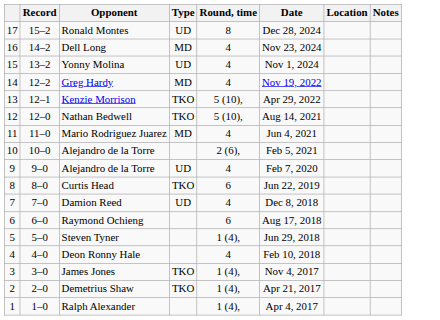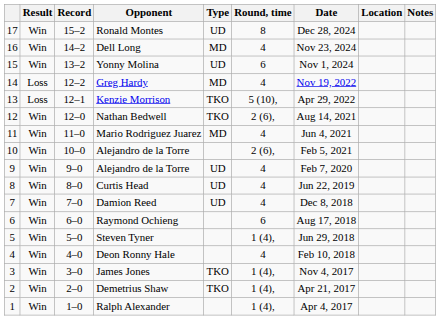 <table class="wikitable" style="text-align:center">
 <tr>
 <th></th>
+<th>Result</th>
 <th>Record</th>
 <th>Opponent</th>
 <th>Type</th>
 <th>Round, time</th>
 <th>Date</th>
 <th>Location</th>
 <th>Notes</th>
 </tr>
 <tr>
 <td>17</td>
+<td>Win</td>
 <td>15–2</td>
 <td align=left>Ronald Montes</td>
 <td>UD</td>
 <td>8</td>
 <td>Dec 28, 2024</td>
 <td style="text-align:left;"></td>
 <td></td>
 </tr>
 <tr>
 <td>16</td>
+<td>Win</td>
 <td>14–2</td>
 <td align=left>Dell Long</td>
 <td>MD</td>
 <td>4</td>
 <td>Nov 23, 2024</td>
 <td style="text-align:left;"></td>
 <td></td>
 </tr>
 <tr>
 <td>15</td>
+<td>Win</td>
 <td>13–2</td>
 <td align=left>Yonny Molina</td>
 <td>UD</td>
-<td>4</td>
+<td>6</td>
 <td>Nov 1, 2024</td>
 <td style="text-align:left;"></td>
 <td></td>
 </tr>
 <tr>
 <td>14</td>
+<td>Loss</td>
 <td>12–2</td>
 <td align=left><a href='#'>Greg Hardy</a></td>
 <td>MD</td>
 <td>4</td>
 <td><a href='#'>Nov 19, 2022</a></td>
 <td style="text-align:left;"></td>
 <td></td>
 </tr>
 <tr>
 <td>13</td>
+<td>Loss</td>
 <td>12–1</td>
 <td align=left><a href='#'>Kenzie Morrison</a></td>
 <td>TKO</td>
 <td>5 (10), </td>
 <td>Apr 29, 2022</td>
 <td align=left></td>
 <td align=left></td>
 </tr>
 <tr>
 <td>12</td>
+<td>Win</td>
 <td>12–0</td>
 <td align=left>Nathan Bedwell</td>
 <td>TKO</td>
-<td>5 (10), </td>
+<td>2 (6), </td>
 <td>Aug 14, 2021</td>
 <td align=left></td>
 <td></td>
 </tr>
 <tr>
 <td>11</td>
+<td>Win</td>
 <td>11–0</td>
 <td align=left>Mario Rodriguez Juarez</td>
 <td>MD</td>
 <td>4</td>
 <td>Jun 4, 2021</td>
 <td align=left></td>
 <td></td>
 </tr>
 <tr>
 <td>10</td>
+<td>Win</td>
 <td>10–0</td>
 <td align=left>Alejandro de la Torre</td>
 <td></td>
 <td>2 (6), </td>
 <td>Feb 5, 2021</td>
 <td align=left></td>
 <td></td>
 </tr>
 <tr>
 <td>9</td>
+<td>Win</td>
 <td>9–0</td>
 <td align=left>Alejandro de la Torre</td>
 <td>UD</td>
 <td>4</td>
 <td>Feb 7, 2020</td>
 <td align=left></td>
 <td></td>
 </tr>
 <tr>
 <td>8</td>
+<td>Win</td>
 <td>8–0</td>
 <td align=left>Curtis Head</td>
-<td>TKO</td>
-<td>6</td>
+<td>UD</td>
+<td>4</td>
 <td>Jun 22, 2019</td>
 <td align=left></td>
 <td></td>
 </tr>
 <tr>
 <td>7</td>
+<td>Win</td>
 <td>7–0</td>
 <td align=left>Damion Reed</td>
 <td>UD</td>
 <td>4</td>
 <td>Dec 8, 2018</td>
 <td align=left></td>
 <td></td>
 </tr>
 <tr>
 <td>6</td>
+<td>Win</td>
 <td>6–0</td>
 <td align=left>Raymond Ochieng</td>
 <td></td>
 <td>6</td>
 <td>Aug 17, 2018</td>
 <td align=left></td>
 <td></td>
 </tr>
 <tr>
 <td>5</td>
+<td>Win</td>
 <td>5–0</td>
 <td align=left>Steven Tyner</td>
 <td></td>
 <td>1 (4), </td>
 <td>Jun 29, 2018</td>
 <td align=left></td>
 <td></td>
 </tr>
 <tr>
 <td>4</td>
+<td>Win</td>
 <td>4–0</td>
 <td align=left>Deon Ronny Hale</td>
 <td></td>
 <td>4</td>
 <td>Feb 10, 2018</td>
 <td align=left></td>
 <td></td>
 </tr>
 <tr>
 <td>3</td>
+<td>Win</td>
 <td>3–0</td>
 <td align=left>James Jones</td>
 <td>TKO</td>
 <td>1 (4), </td>
 <td>Nov 4, 2017</td>
 <td align=left></td>
 <td></td>
 </tr>
 <tr>
 <td>2</td>
+<td>Win</td>
 <td>2–0</td>
 <td align=left>Demetrius Shaw</td>
 <td>TKO</td>
 <td>1 (4), </td>
 <td>Apr 21, 2017</td>
 <td align=left></td>
 <td></td>
 </tr>
 <tr>
 <td>1</td>
+<td>Win</td>
 <td>1–0</td>
 <td align=left>Ralph Alexander</td>
 <td></td>
 <td>1 (4), </td>
 <td>Apr 4, 2017</td>
 <td align=left></td>
 <td></td>
 </tr>
 </table>
